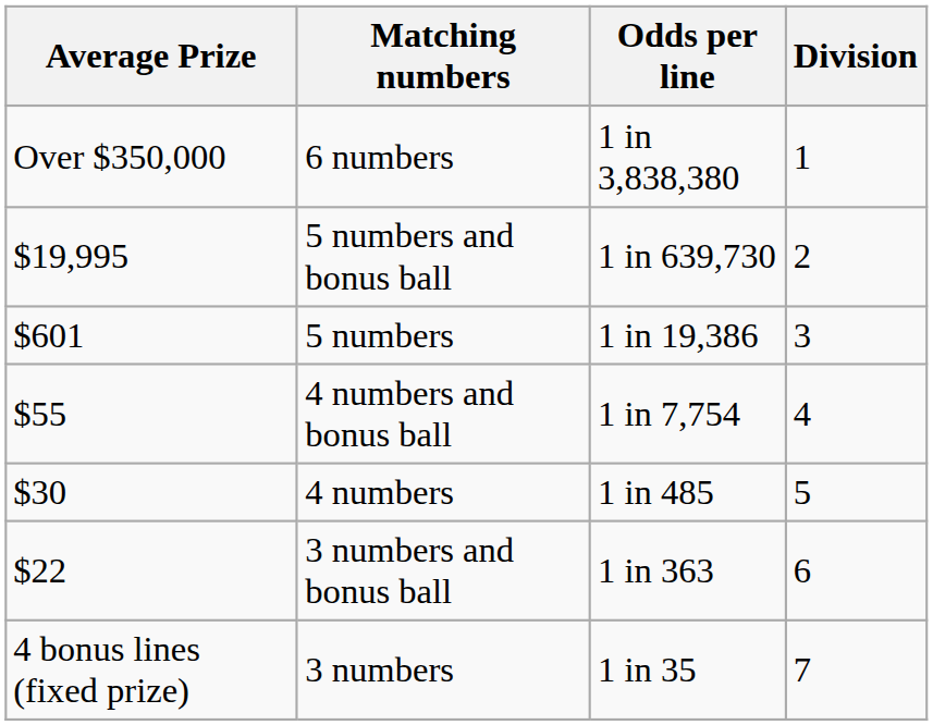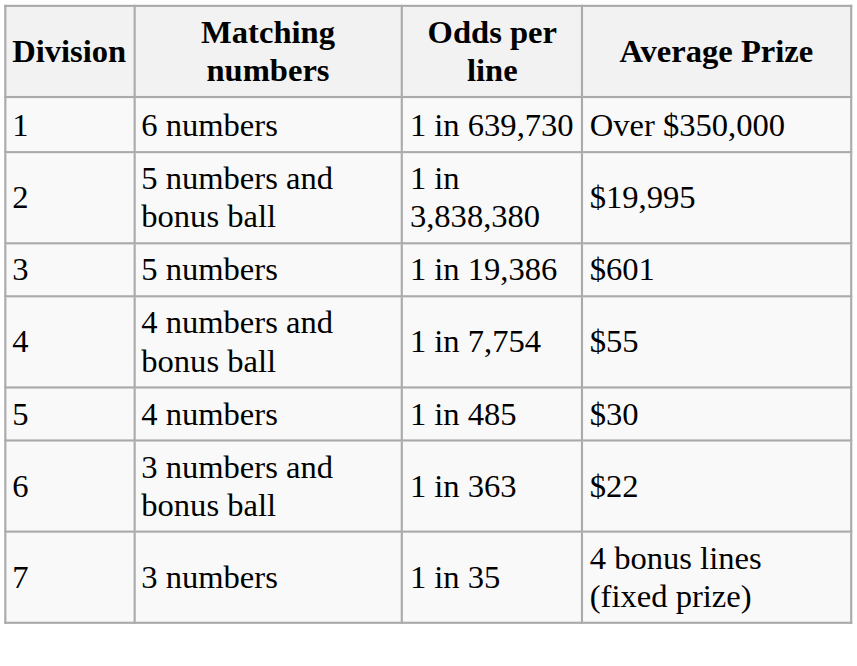 <table class="wikitable" border="1"  style="font-size:96%; float:right; width:400px;">
 <tr>
-<th>Average Prize</th>
+<th>Division</th>
 <th>Matching numbers</th>
 <th>Odds per line</th>
-<th>Division</th>
+<th>Average Prize</th>
 </tr>
 <tr>
+<td>1</td>
+<td>6 numbers</td>
+<td>1 in 639,730</td>
 <td>Over $350,000</td>
-<td>6 numbers</td>
-<td>1 in 3,838,380</td>
-<td>1</td>
 </tr>
 <tr>
+<td>2</td>
+<td>5 numbers and bonus ball</td>
+<td>1 in 3,838,380</td>
 <td>$19,995</td>
-<td>5 numbers and bonus ball</td>
-<td>1 in 639,730</td>
-<td>2</td>
 </tr>
 <tr>
-<td>$601</td>
+<td>3</td>
 <td>5 numbers</td>
 <td>1 in 19,386</td>
-<td>3</td>
+<td>$601</td>
 </tr>
 <tr>
-<td>$55</td>
+<td>4</td>
 <td>4 numbers and bonus ball</td>
 <td>1 in 7,754</td>
-<td>4</td>
+<td>$55</td>
 </tr>
 <tr>
-<td>$30</td>
+<td>5</td>
 <td>4 numbers</td>
 <td>1 in 485</td>
-<td>5</td>
+<td>$30</td>
 </tr>
 <tr>
-<td>$22</td>
+<td>6</td>
 <td>3 numbers and bonus ball</td>
 <td>1 in 363</td>
-<td>6</td>
+<td>$22</td>
 </tr>
 <tr>
-<td>4 bonus lines (fixed prize)</td>
+<td>7</td>
 <td>3 numbers</td>
 <td>1 in 35</td>
-<td>7</td>
+<td>4 bonus lines (fixed prize)</td>
 </tr>
 </table>
